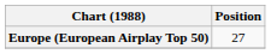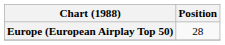 <table class="wikitable sortable plainrowheaders" style="text-align:center">
 <tr>
 <th scope="col">Chart (1988)</th>
 <th scope="col">Position</th>
 </tr>
 <tr>
 <th scope="row">Europe (European Airplay Top 50)</th>
-<td align="center">27</td>
+<td align="center">28</td>
 </tr>
 <tr>
 </tr>
 </table>
